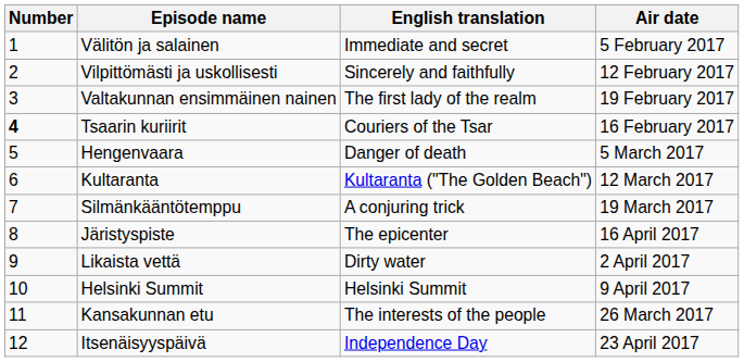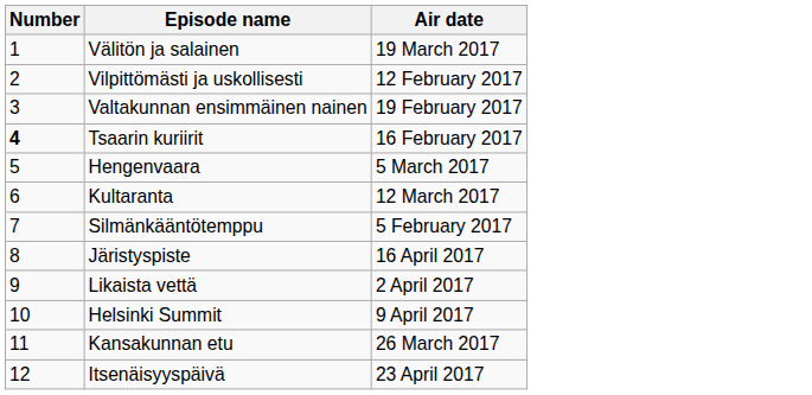 <table class="wikitable">
 <tr>
 <th>Number</th>
 <th>Episode name</th>
-<th>English translation</th>
 <th>Air date</th>
 </tr>
 <tr>
 <td>1</td>
 <td>Välitön ja salainen</td>
-<td>Immediate and secret</td>
-<td>5 February 2017</td>
+<td>19 March 2017</td>
 </tr>
 <tr>
 <td>2</td>
 <td>Vilpittömästi ja uskollisesti</td>
-<td>Sincerely and faithfully</td>
 <td>12 February 2017</td>
 </tr>
 <tr>
 <td>3</td>
 <td>Valtakunnan ensimmäinen nainen</td>
-<td>The first lady of the realm</td>
 <td>19 February 2017</td>
 </tr>
 <tr>
 <td><strong>4</strong></td>
 <td>Tsaarin kuriirit</td>
-<td>Couriers of the Tsar</td>
 <td>16 February 2017</td>
 </tr>
 <tr>
 <td>5</td>
 <td>Hengenvaara</td>
-<td>Danger of death</td>
 <td>5 March 2017</td>
 </tr>
 <tr>
 <td>6</td>
 <td>Kultaranta</td>
-<td><a href='#'>Kultaranta</a> ("The Golden Beach")</td>
 <td>12 March 2017</td>
 </tr>
 <tr>
 <td>7</td>
 <td>Silmänkääntötemppu</td>
-<td>A conjuring trick</td>
-<td>19 March 2017</td>
+<td>5 February 2017</td>
 </tr>
 <tr>
 <td>8</td>
 <td>Järistyspiste</td>
-<td>The epicenter</td>
 <td>16 April 2017</td>
 </tr>
 <tr>
 <td>9</td>
 <td>Likaista vettä</td>
-<td>Dirty water</td>
 <td>2 April 2017</td>
 </tr>
 <tr>
 <td>10</td>
-<td>Helsinki Summit</td>
 <td>Helsinki Summit</td>
 <td>9 April 2017</td>
 </tr>
 <tr>
 <td>11</td>
 <td>Kansakunnan etu</td>
-<td>The interests of the people</td>
 <td>26 March 2017</td>
 </tr>
 <tr>
 <td>12</td>
 <td>Itsenäisyyspäivä</td>
-<td><a href='#'>Independence Day</a></td>
 <td>23 April 2017</td>
 </tr>
 </table>
